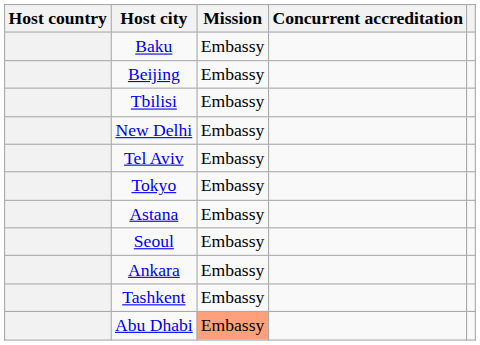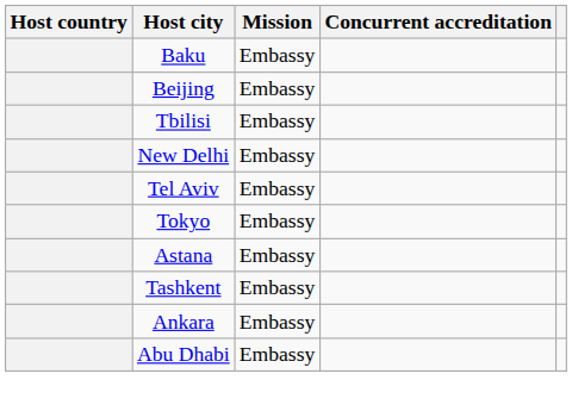 <table class="wikitable plainrowheaders" style="text-align:center;">
 <tr>
 <th scope="col">Host country</th>
 <th scope="col">Host city</th>
 <th scope="col">Mission</th>
 <th scope="col">Concurrent accreditation</th>
 <th scope="col"></th>
 </tr>
 <tr>
 <th scope="row"></th>
 <td><a href='#'>Baku</a></td>
 <td>Embassy</td>
 <td></td>
 <td></td>
 </tr>
 <tr>
 <th scope="row"></th>
 <td><a href='#'>Beijing</a></td>
 <td>Embassy</td>
 <td></td>
 <td></td>
 </tr>
 <tr>
 <th scope="row"></th>
 <td><a href='#'>Tbilisi</a></td>
 <td>Embassy</td>
 <td></td>
 <td></td>
 </tr>
 <tr>
 <th scope="row"></th>
 <td><a href='#'>New Delhi</a></td>
 <td>Embassy</td>
 <td></td>
 <td></td>
 </tr>
 <tr>
 <th scope="row"></th>
 <td><a href='#'>Tel Aviv</a></td>
 <td>Embassy</td>
 <td></td>
 <td></td>
 </tr>
 <tr>
 <th scope="row"></th>
 <td><a href='#'>Tokyo</a></td>
 <td>Embassy</td>
 <td></td>
 <td></td>
 </tr>
 <tr>
 <th scope="row"></th>
 <td><a href='#'>Astana</a></td>
 <td>Embassy</td>
 <td></td>
 <td></td>
 </tr>
 <tr>
 <th scope="row"></th>
-<td><a href='#'>Seoul</a></td>
+<td><a href='#'>Tashkent</a></td>
 <td>Embassy</td>
 <td></td>
 <td></td>
 </tr>
 <tr>
 <th scope="row"></th>
 <td><a href='#'>Ankara</a></td>
 <td>Embassy</td>
 <td></td>
 <td></td>
 </tr>
 <tr>
 <th scope="row"></th>
-<td><a href='#'>Tashkent</a></td>
+<td><a href='#'>Abu Dhabi</a></td>
 <td>Embassy</td>
 <td></td>
 <td></td>
 </tr>
-<tr>
-<th scope="row"></th>
-<td><a href='#'>Abu Dhabi</a></td>
-<td style="background: lightsalmon;">Embassy</td>
-<td></td>
-<td></td>
-</tr>
 </table>
